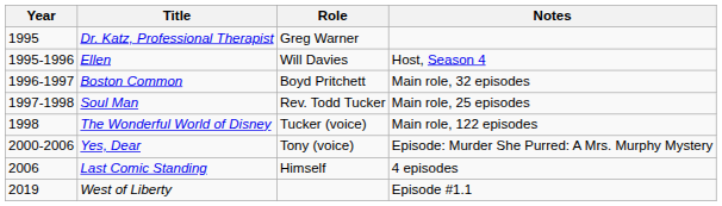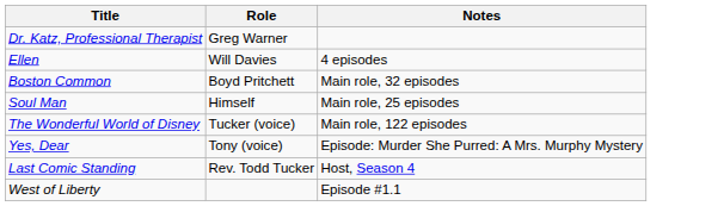 <table class="wikitable">
 <tr>
-<th>Year</th>
 <th>Title</th>
 <th>Role</th>
 <th>Notes</th>
 </tr>
 <tr>
-<td>1995</td>
 <td><em><a href='#'>Dr. Katz, Professional Therapist</a></em></td>
 <td>Greg Warner</td>
 <td></td>
 </tr>
 <tr>
-<td>1995-1996</td>
 <td><em><a href='#'>Ellen</a></em></td>
 <td>Will Davies</td>
-<td>Host, <a href='#'>Season 4</a></td>
+<td>4 episodes</td>
 </tr>
 <tr>
-<td>1996-1997</td>
 <td><em><a href='#'>Boston Common</a></em></td>
 <td>Boyd Pritchett</td>
 <td>Main role, 32 episodes</td>
 </tr>
 <tr>
-<td>1997-1998</td>
 <td><em><a href='#'>Soul Man</a></em></td>
-<td>Rev. Todd Tucker</td>
+<td>Himself</td>
 <td>Main role, 25 episodes</td>
 </tr>
 <tr>
-<td>1998</td>
 <td><em><a href='#'>The Wonderful World of Disney</a></em></td>
 <td>Tucker (voice)</td>
 <td>Main role, 122 episodes</td>
 </tr>
 <tr>
-<td>2000-2006</td>
 <td><em><a href='#'>Yes, Dear</a></em></td>
 <td>Tony (voice)</td>
 <td>Episode: Murder She Purred: A Mrs. Murphy Mystery</td>
 </tr>
 <tr>
-<td>2006</td>
 <td><em><a href='#'>Last Comic Standing</a></em></td>
-<td>Himself</td>
-<td>4 episodes</td>
+<td>Rev. Todd Tucker</td>
+<td>Host, <a href='#'>Season 4</a></td>
 </tr>
 <tr>
-<td>2019</td>
 <td><em>West of Liberty</em></td>
 <td></td>
 <td>Episode #1.1</td>
 </tr>
 </table>
